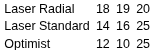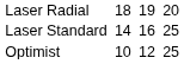 <table>
 <tr>
 <td>Laser Radial </td>
 <td></td>
 <td>18</td>
 <td></td>
 <td>19</td>
 <td></td>
 <td>20</td>
 </tr>
 <tr>
 <td>Laser Standard</td>
 <td></td>
 <td>14</td>
 <td></td>
 <td>16</td>
 <td></td>
 <td>25</td>
 </tr>
 <tr>
 <td>Optimist</td>
 <td></td>
+<td>10</td>
+<td></td>
 <td>12</td>
-<td></td>
-<td>10</td>
 <td></td>
 <td>25</td>
 </tr>
 </table>
